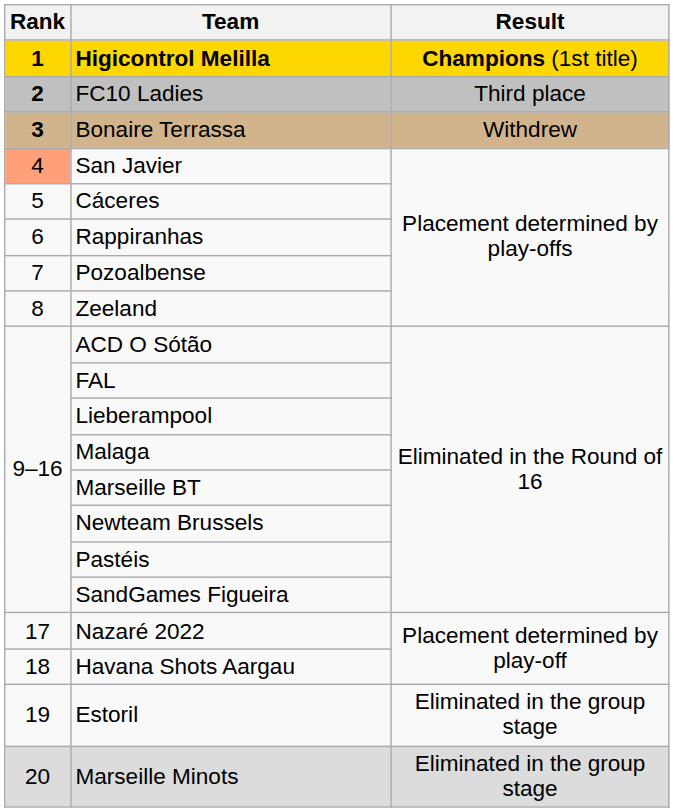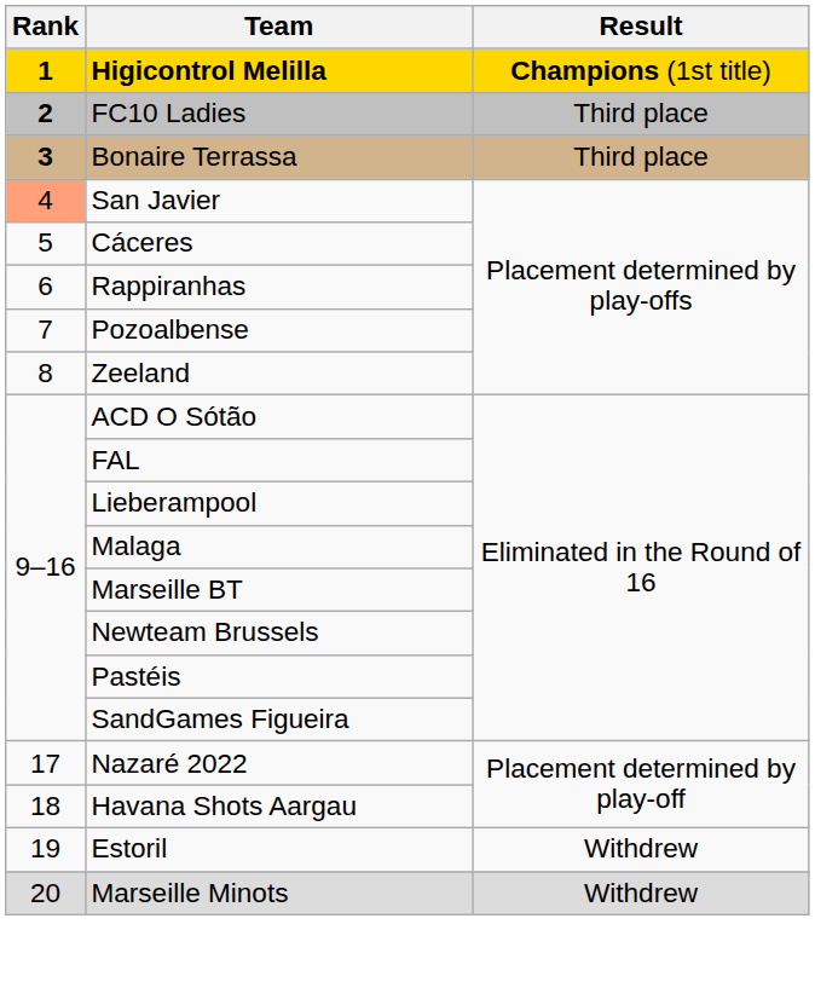 <table class="wikitable" style="text-align:center">
 <tr>
 <th>Rank</th>
 <th width=220>Team</th>
 <th width=190>Result</th>
 </tr>
 <tr bgcolor="gold">
 <td><strong>1</strong></td>
 <td align="left"> <strong>Higicontrol Melilla</strong></td>
 <td><strong>Champions</strong> (1st title)</td>
 </tr>
 <tr bgcolor="silver">
 <td><strong>2</strong></td>
 <td align="left"> FC10 Ladies</td>
 <td>Third place</td>
 </tr>
 <tr bgcolor="tan">
 <td><strong>3</strong></td>
 <td align="left"> Bonaire Terrassa</td>
-<td>Withdrew</td>
+<td>Third place</td>
 </tr>
 <tr>
 <td style="background: lightsalmon;">4</td>
 <td align="left"> San Javier</td>
 <td rowspan="5">Placement determined by play-offs</td>
 </tr>
 <tr>
 <td>5</td>
 <td align="left"> Cáceres</td>
 </tr>
 <tr>
 <td>6</td>
 <td align="left"> Rappiranhas</td>
 </tr>
 <tr>
 <td>7</td>
 <td align="left"> Pozoalbense</td>
 </tr>
 <tr>
 <td>8</td>
 <td align="left"> Zeeland</td>
 </tr>
 <tr>
 <td rowspan=8>9–16</td>
 <td align="left"> ACD O Sótão</td>
 <td rowspan="8">Eliminated in the Round of 16</td>
 </tr>
 <tr>
 <td align="left"> FAL</td>
 </tr>
 <tr>
 <td align="left"> Lieberampool</td>
 </tr>
 <tr>
 <td align="left"> Malaga</td>
 </tr>
 <tr>
 <td align="left"> Marseille BT</td>
 </tr>
 <tr>
 <td align="left"> Newteam Brussels</td>
 </tr>
 <tr>
 <td align="left"> Pastéis</td>
 </tr>
 <tr>
 <td align="left"> SandGames Figueira</td>
 </tr>
 <tr>
 <td>17</td>
 <td align="left"> Nazaré 2022</td>
 <td rowspan="2">Placement determined by play-off</td>
 </tr>
 <tr>
 <td>18</td>
 <td align="left"> Havana Shots Aargau</td>
 </tr>
 <tr>
 <td>19</td>
 <td align="left"> Estoril</td>
-<td>Eliminated in the group stage</td>
+<td>Withdrew</td>
 </tr>
 <tr bgcolor=Gainsboro>
 <td>20</td>
 <td align="left"> Marseille Minots</td>
-<td>Eliminated in the group stage</td>
+<td>Withdrew</td>
 </tr>
 </table>
